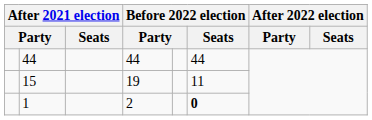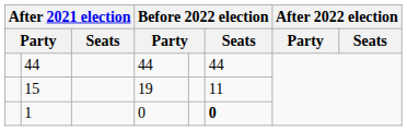 <table class="wikitable">
 <tr>
 <th colspan="3">After <a href='#'>2021 election</a></th>
 <th colspan="3">Before 2022 election</th>
 <th colspan="3">After 2022 election</th>
 </tr>
 <tr>
 <th colspan="2">Party</th>
 <th>Seats</th>
 <th colspan="2">Party</th>
 <th>Seats</th>
 <th colspan="2">Party</th>
 <th>Seats</th>
 </tr>
 <tr>
 <td></td>
 <td>44</td>
 <td></td>
 <td>44</td>
 <td></td>
 <td>44</td>
 </tr>
 <tr>
 <td></td>
 <td>15</td>
 <td></td>
 <td>19</td>
 <td></td>
 <td>11</td>
 </tr>
 <tr>
 <td></td>
 <td>1</td>
 <td></td>
-<td>2</td>
+<td>0</td>
 <td></td>
 <td><strong>0</strong></td>
 </tr>
 </table>
